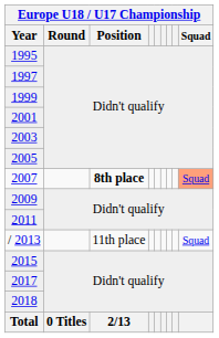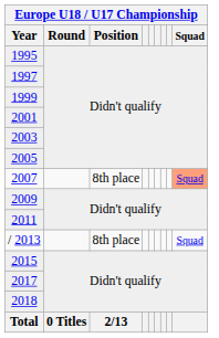 <table class="wikitable" style="text-align: center;">
 <tr>
 <th colspan=9><a href='#'>Europe U18 / U17 Championship</a></th>
 </tr>
 <tr>
 <th>Year</th>
 <th>Round</th>
 <th>Position</th>
 <th></th>
 <th></th>
 <th></th>
 <th></th>
 <th></th>
 <th><small>Squad</small></th>
 </tr>
 <tr bgcolor="efefef">
 <td> <a href='#'>1995</a></td>
 <td colspan="9" rowspan="6">Didn't qualify</td>
 </tr>
 <tr bgcolor="efefef">
 <td> <a href='#'>1997</a></td>
 </tr>
 <tr bgcolor="efefef">
 <td> <a href='#'>1999</a></td>
 </tr>
 <tr bgcolor="efefef">
 <td> <a href='#'>2001</a></td>
 </tr>
 <tr bgcolor="efefef">
 <td> <a href='#'>2003</a></td>
 </tr>
 <tr bgcolor="efefef">
 <td> <a href='#'>2005</a></td>
 </tr>
 <tr>
 <td> <a href='#'>2007</a></td>
 <td></td>
-<td><strong>8th place</strong></td>
+<td>8th place</td>
 <td></td>
 <td></td>
 <td></td>
 <td></td>
 <td></td>
 <td style="background: lightsalmon;"><small> <a href='#'>Squad</a></small></td>
 </tr>
 <tr bgcolor="efefef">
 <td> <a href='#'>2009</a></td>
 <td colspan="8" rowspan="2">Didn't qualify</td>
 </tr>
 <tr bgcolor="efefef">
 <td> <a href='#'>2011</a></td>
 </tr>
 <tr>
 <td>/ <a href='#'>2013</a></td>
 <td></td>
-<td>11th place</td>
+<td>8th place</td>
 <td></td>
 <td></td>
 <td></td>
 <td></td>
 <td></td>
 <td><small> <a href='#'>Squad</a></small></td>
 </tr>
 <tr bgcolor="efefef">
 <td> <a href='#'>2015</a></td>
 <td colspan="8" rowspan="3">Didn't qualify</td>
 </tr>
 <tr bgcolor="efefef">
 <td> <a href='#'>2017</a></td>
 </tr>
 <tr bgcolor="efefef">
 <td> <a href='#'>2018</a></td>
 </tr>
 <tr>
 <th>Total</th>
 <th>0 Titles</th>
 <th>2/13</th>
 <th></th>
 <th></th>
 <th></th>
 <th></th>
 <th></th>
 <th></th>
 </tr>
 </table>
